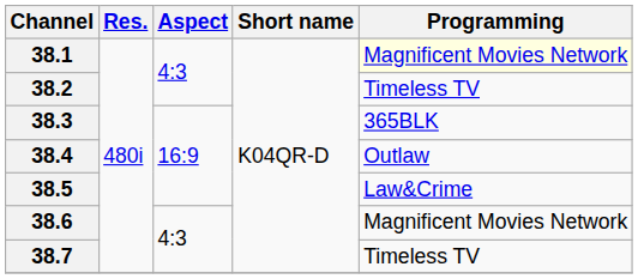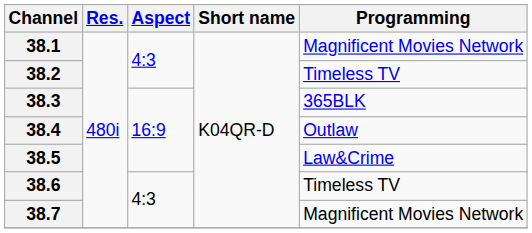 <table class="wikitable">
 <tr>
 <th scope = "col">Channel</th>
 <th scope = "col"><a href='#'>Res.</a></th>
 <th scope = "col"><a href='#'>Aspect</a></th>
 <th scope = "col">Short name</th>
 <th scope = "col">Programming</th>
 </tr>
 <tr>
 <th scope = "row">38.1</th>
 <td rowspan="7"><a href='#'>480i</a></td>
 <td rowspan="2"><a href='#'>4:3</a></td>
 <td rowspan="7">K04QR-D</td>
-<td style="background: lightyellow;"><a href='#'>Magnificent Movies Network</a></td>
+<td><a href='#'>Magnificent Movies Network</a></td>
 </tr>
 <tr>
 <th scope = "row">38.2</th>
 <td><a href='#'>Timeless TV</a></td>
 </tr>
 <tr>
 <th scope = "row">38.3</th>
 <td rowspan="3"><a href='#'>16:9</a></td>
 <td><a href='#'>365BLK</a></td>
 </tr>
 <tr>
 <th scope = "row">38.4</th>
 <td><a href='#'>Outlaw</a></td>
 </tr>
 <tr>
 <th scope = "row">38.5</th>
 <td><a href='#'>Law&Crime</a></td>
 </tr>
 <tr>
 <th scope = "row">38.6</th>
 <td rowspan="2">4:3</td>
-<td>Magnificent Movies Network</td>
+<td>Timeless TV</td>
 </tr>
 <tr>
 <th scope = "row">38.7</th>
-<td>Timeless TV</td>
+<td>Magnificent Movies Network</td>
 </tr>
 <tr>
 </tr>
 </table>
